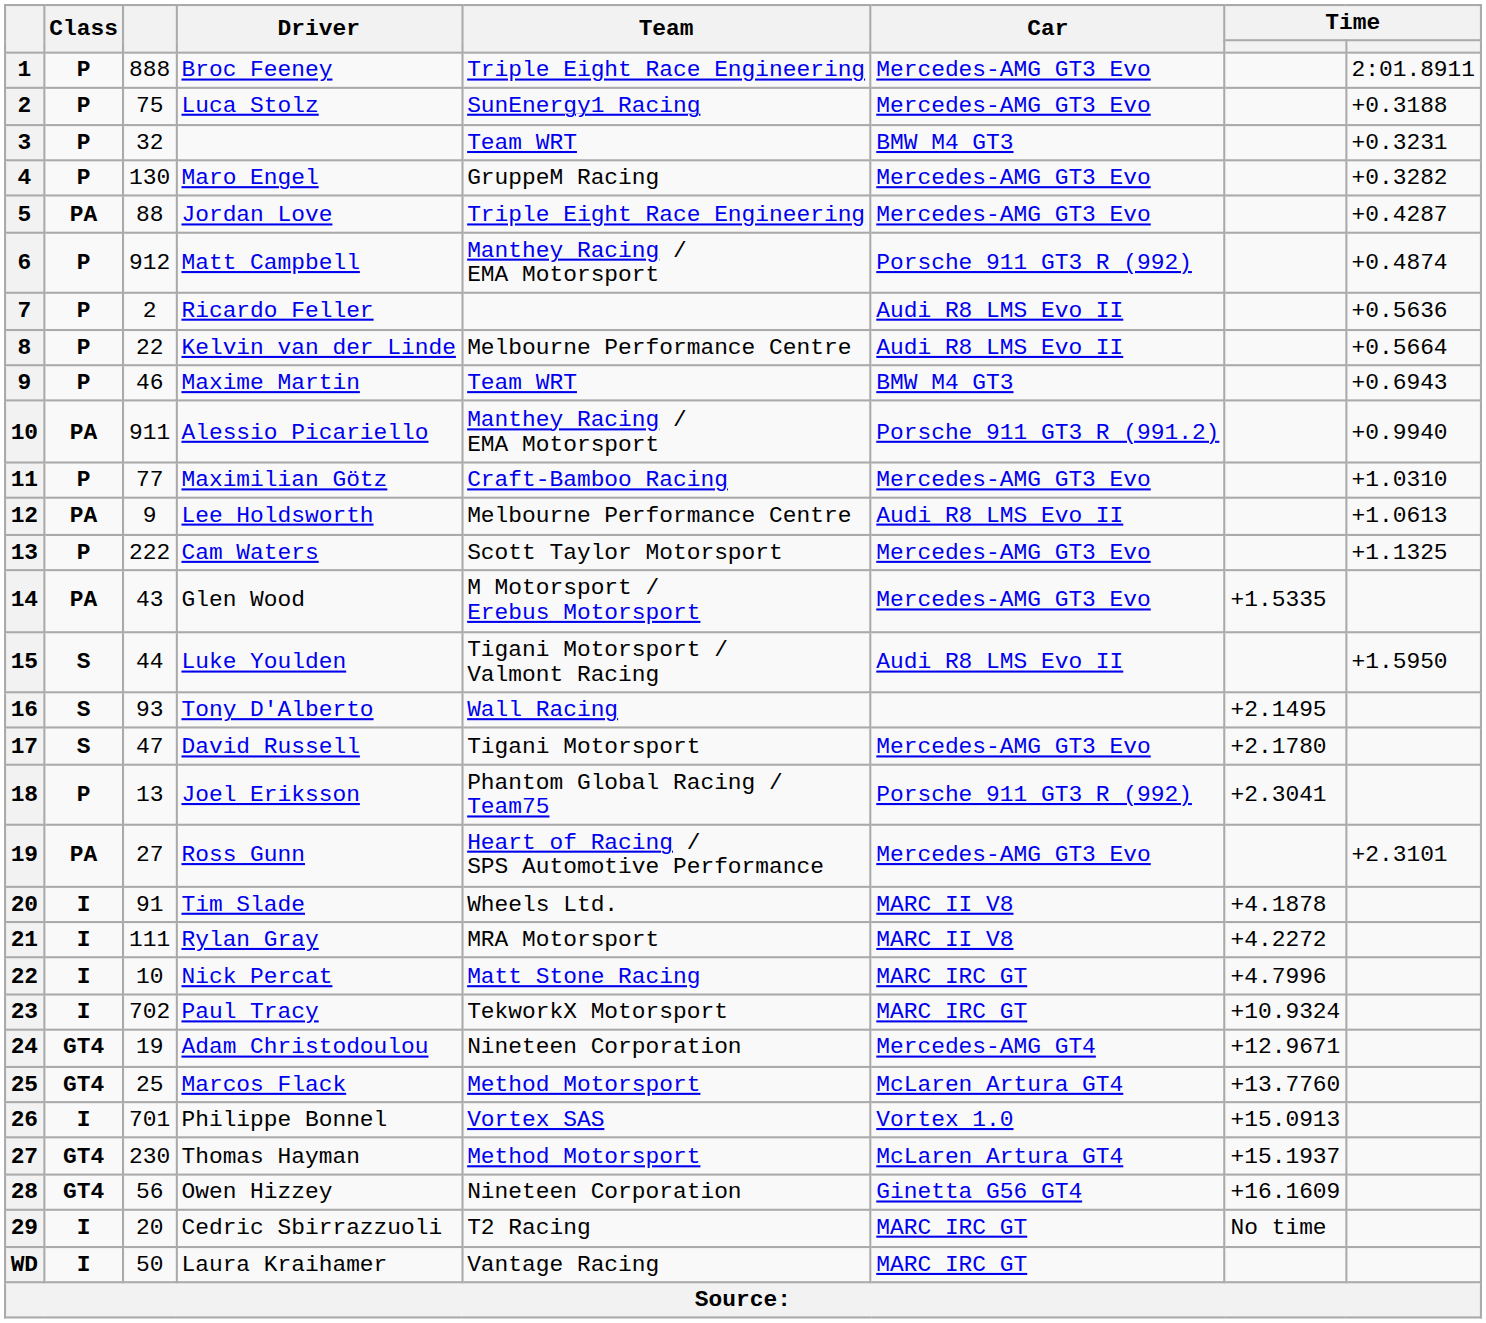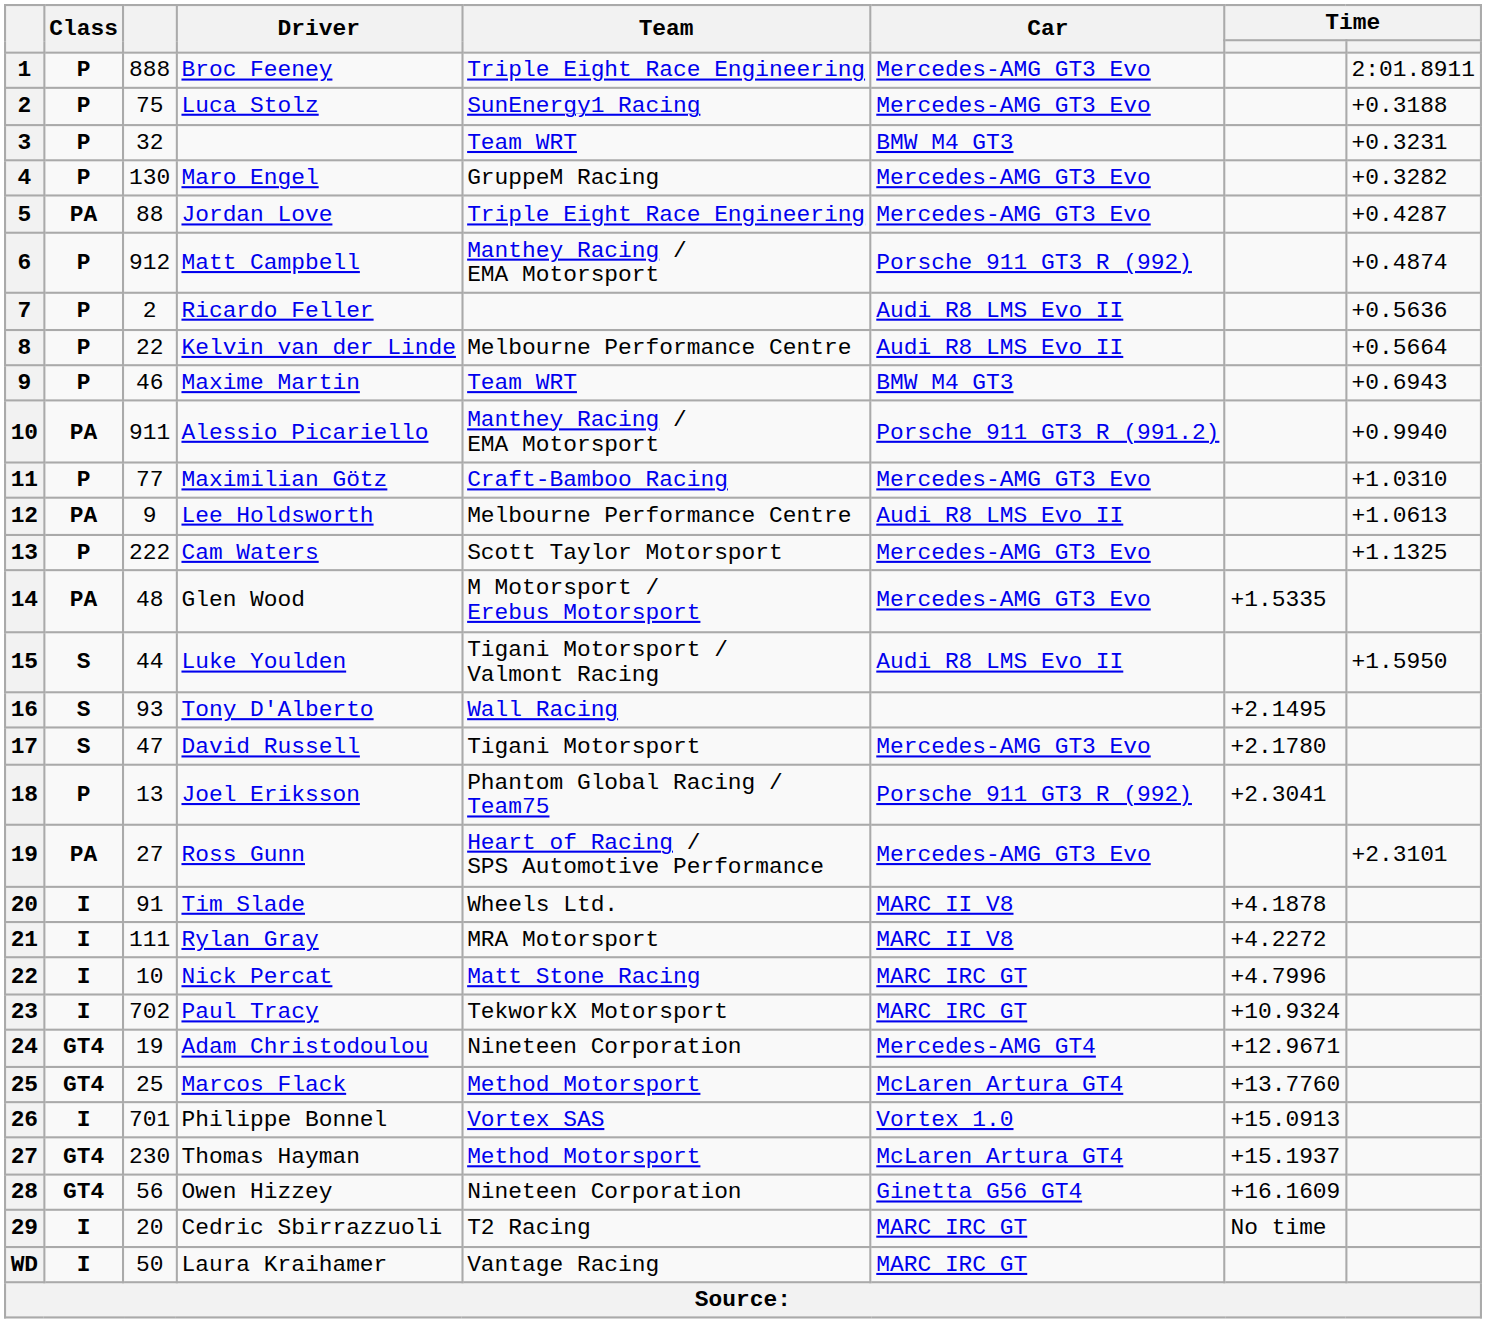 <table class="wikitable" style="font-size: 85%">
 <tr>
 <th rowspan=2></th>
 <th rowspan=2>Class</th>
 <th rowspan=2></th>
 <th rowspan=2>Driver</th>
 <th rowspan=2>Team</th>
 <th rowspan=2>Car</th>
 <th colspan=2>Time</th>
 </tr>
 <tr>
 <th></th>
 <th></th>
 </tr>
 <tr>
 <th>1</th>
 <td align="center"><strong><span>P</span></strong></td>
 <td align="center">888</td>
 <td> <a href='#'>Broc Feeney</a></td>
 <td> <a href='#'>Triple Eight Race Engineering</a></td>
 <td><a href='#'>Mercedes-AMG GT3 Evo</a></td>
 <td></td>
 <td>2:01.8911</td>
 </tr>
 <tr>
 <th>2</th>
 <td align="center"><strong><span>P</span></strong></td>
 <td align="center">75</td>
 <td> <a href='#'>Luca Stolz</a></td>
 <td> <a href='#'>SunEnergy1 Racing</a></td>
 <td><a href='#'>Mercedes-AMG GT3 Evo</a></td>
 <td></td>
 <td>+0.3188</td>
 </tr>
 <tr>
 <th>3</th>
 <td align="center"><strong><span>P</span></strong></td>
 <td align="center">32</td>
 <td></td>
 <td> <a href='#'>Team WRT</a></td>
 <td><a href='#'>BMW M4 GT3</a></td>
 <td></td>
 <td>+0.3231</td>
 </tr>
 <tr>
 <th>4</th>
 <td align="center"><strong><span>P</span></strong></td>
 <td align="center">130</td>
 <td> <a href='#'>Maro Engel</a></td>
 <td> GruppeM Racing</td>
 <td><a href='#'>Mercedes-AMG GT3 Evo</a></td>
 <td></td>
 <td>+0.3282</td>
 </tr>
 <tr>
 <th>5</th>
 <td align="center"><strong><span>PA</span></strong></td>
 <td align="center">88</td>
 <td> <a href='#'>Jordan Love</a></td>
 <td> <a href='#'>Triple Eight Race Engineering</a></td>
 <td><a href='#'>Mercedes-AMG GT3 Evo</a></td>
 <td></td>
 <td>+0.4287</td>
 </tr>
 <tr>
 <th>6</th>
 <td align="center"><strong><span>P</span></strong></td>
 <td align="center">912</td>
 <td> <a href='#'>Matt Campbell</a></td>
 <td> <a href='#'>Manthey Racing</a> /<br> EMA Motorsport</td>
 <td><a href='#'>Porsche 911 GT3 R (992)</a></td>
 <td></td>
 <td>+0.4874</td>
 </tr>
 <tr>
 <th>7</th>
 <td align="center"><strong><span>P</span></strong></td>
 <td align="center">2</td>
 <td> <a href='#'>Ricardo Feller</a></td>
 <td></td>
 <td><a href='#'>Audi R8 LMS Evo II</a></td>
 <td></td>
 <td>+0.5636</td>
 </tr>
 <tr>
 <th>8</th>
 <td align="center"><strong><span>P</span></strong></td>
 <td align="center">22</td>
 <td> <a href='#'>Kelvin van der Linde</a></td>
 <td> Melbourne Performance Centre</td>
 <td><a href='#'>Audi R8 LMS Evo II</a></td>
 <td></td>
 <td>+0.5664</td>
 </tr>
 <tr>
 <th>9</th>
 <td align="center"><strong><span>P</span></strong></td>
 <td align="center">46</td>
 <td> <a href='#'>Maxime Martin</a></td>
 <td> <a href='#'>Team WRT</a></td>
 <td><a href='#'>BMW M4 GT3</a></td>
 <td></td>
 <td>+0.6943</td>
 </tr>
 <tr>
 <th>10</th>
 <td align="center"><strong><span>PA</span></strong></td>
 <td align="center">911</td>
 <td> <a href='#'>Alessio Picariello</a></td>
 <td> <a href='#'>Manthey Racing</a> /<br> EMA Motorsport</td>
 <td><a href='#'>Porsche 911 GT3 R (991.2)</a></td>
 <td></td>
 <td>+0.9940</td>
 </tr>
 <tr>
 <th>11</th>
 <td align="center"><strong><span>P</span></strong></td>
 <td align="center">77</td>
 <td> <a href='#'>Maximilian Götz</a></td>
 <td> <a href='#'>Craft-Bamboo Racing</a></td>
 <td><a href='#'>Mercedes-AMG GT3 Evo</a></td>
 <td></td>
 <td>+1.0310</td>
 </tr>
 <tr>
 <th>12</th>
 <td align="center"><strong><span>PA</span></strong></td>
 <td align="center">9</td>
 <td> <a href='#'>Lee Holdsworth</a></td>
 <td> Melbourne Performance Centre</td>
 <td><a href='#'>Audi R8 LMS Evo II</a></td>
 <td></td>
 <td>+1.0613</td>
 </tr>
 <tr>
 <th>13</th>
 <td align="center"><strong><span>P</span></strong></td>
 <td align="center">222</td>
 <td> <a href='#'>Cam Waters</a></td>
 <td> Scott Taylor Motorsport</td>
 <td><a href='#'>Mercedes-AMG GT3 Evo</a></td>
 <td></td>
 <td>+1.1325</td>
 </tr>
 <tr>
 <th>14</th>
 <td align="center"><strong><span>PA</span></strong></td>
-<td align="center">43</td>
+<td align="center">48</td>
 <td> Glen Wood</td>
 <td> M Motorsport /<br> <a href='#'>Erebus Motorsport</a></td>
 <td><a href='#'>Mercedes-AMG GT3 Evo</a></td>
 <td>+1.5335</td>
 <td></td>
 </tr>
 <tr>
 <th>15</th>
 <td align="center"><strong><span>S</span></strong></td>
 <td align="center">44</td>
 <td> <a href='#'>Luke Youlden</a></td>
 <td> Tigani Motorsport /<br> Valmont Racing</td>
 <td><a href='#'>Audi R8 LMS Evo II</a></td>
 <td></td>
 <td>+1.5950</td>
 </tr>
 <tr>
 <th>16</th>
 <td align="center"><strong><span>S</span></strong></td>
 <td align="center">93</td>
 <td> <a href='#'>Tony D'Alberto</a></td>
 <td> <a href='#'>Wall Racing</a></td>
 <td></td>
 <td>+2.1495</td>
 <td></td>
 </tr>
 <tr>
 <th>17</th>
 <td align="center"><strong><span>S</span></strong></td>
 <td align="center">47</td>
 <td> <a href='#'>David Russell</a></td>
 <td> Tigani Motorsport</td>
 <td><a href='#'>Mercedes-AMG GT3 Evo</a></td>
 <td>+2.1780</td>
 <td></td>
 </tr>
 <tr>
 <th>18</th>
 <td align="center"><strong><span>P</span></strong></td>
 <td align="center">13</td>
 <td> <a href='#'>Joel Eriksson</a></td>
 <td> Phantom Global Racing /<br> <a href='#'>Team75</a></td>
 <td><a href='#'>Porsche 911 GT3 R (992)</a></td>
 <td>+2.3041</td>
 <td></td>
 </tr>
 <tr>
 <th>19</th>
 <td align="center"><strong><span>PA</span></strong></td>
 <td align="center">27</td>
 <td> <a href='#'>Ross Gunn</a></td>
 <td> <a href='#'>Heart of Racing</a> /<br> SPS Automotive Performance</td>
 <td><a href='#'>Mercedes-AMG GT3 Evo</a></td>
 <td></td>
 <td>+2.3101</td>
 </tr>
 <tr>
 <th>20</th>
 <td align="center"><strong><span>I</span></strong></td>
 <td align="center">91</td>
 <td> <a href='#'>Tim Slade</a></td>
 <td> Wheels Ltd.</td>
 <td><a href='#'>MARC II V8</a></td>
 <td>+4.1878</td>
 <td></td>
 </tr>
 <tr>
 <th>21</th>
 <td align="center"><strong><span>I</span></strong></td>
 <td align="center">111</td>
 <td> <a href='#'>Rylan Gray</a></td>
 <td> MRA Motorsport</td>
 <td><a href='#'>MARC II V8</a></td>
 <td>+4.2272</td>
 <td></td>
 </tr>
 <tr>
 <th>22</th>
 <td align="center"><strong><span>I</span></strong></td>
 <td align="center">10</td>
 <td> <a href='#'>Nick Percat</a></td>
 <td> <a href='#'>Matt Stone Racing</a></td>
 <td><a href='#'>MARC IRC GT</a></td>
 <td>+4.7996</td>
 <td></td>
 </tr>
 <tr>
 <th>23</th>
 <td align="center"><strong><span>I</span></strong></td>
 <td align="center">702</td>
 <td> <a href='#'>Paul Tracy</a></td>
 <td> TekworkX Motorsport</td>
 <td><a href='#'>MARC IRC GT</a></td>
 <td>+10.9324</td>
 <td></td>
 </tr>
 <tr>
 <th>24</th>
 <td align="center"><strong><span>GT4</span></strong></td>
 <td align="center">19</td>
 <td> <a href='#'>Adam Christodoulou</a></td>
 <td> Nineteen Corporation</td>
 <td><a href='#'>Mercedes-AMG GT4</a></td>
 <td>+12.9671</td>
 <td></td>
 </tr>
 <tr>
 <th>25</th>
 <td align="center"><strong><span>GT4</span></strong></td>
 <td align="center">25</td>
 <td> <a href='#'>Marcos Flack</a></td>
 <td> <a href='#'>Method Motorsport</a></td>
 <td><a href='#'>McLaren Artura GT4</a></td>
 <td>+13.7760</td>
 <td></td>
 </tr>
 <tr>
 <th>26</th>
 <td align="center"><strong><span>I</span></strong></td>
 <td align="center">701</td>
 <td> Philippe Bonnel</td>
 <td> <a href='#'>Vortex SAS</a></td>
 <td><a href='#'>Vortex 1.0</a></td>
 <td>+15.0913</td>
 <td></td>
 </tr>
 <tr>
 <th>27</th>
 <td align="center"><strong><span>GT4</span></strong></td>
 <td align="center">230</td>
 <td> Thomas Hayman</td>
 <td> <a href='#'>Method Motorsport</a></td>
 <td><a href='#'>McLaren Artura GT4</a></td>
 <td>+15.1937</td>
 <td></td>
 </tr>
 <tr>
 <th>28</th>
 <td align="center"><strong><span>GT4</span></strong></td>
 <td align="center">56</td>
 <td> Owen Hizzey</td>
 <td> Nineteen Corporation</td>
 <td><a href='#'>Ginetta G56 GT4</a></td>
 <td>+16.1609</td>
 <td></td>
 </tr>
 <tr>
 <th>29</th>
 <td align="center"><strong><span>I</span></strong></td>
 <td align="center">20</td>
 <td> Cedric Sbirrazzuoli</td>
 <td> T2 Racing</td>
 <td><a href='#'>MARC IRC GT</a></td>
 <td>No time</td>
 <td></td>
 </tr>
 <tr>
 <th>WD</th>
 <td align="center"><strong><span>I</span></strong></td>
 <td align="center">50</td>
 <td> Laura Kraihamer</td>
 <td> Vantage Racing</td>
 <td><a href='#'>MARC IRC GT</a></td>
 <td></td>
 <td></td>
 </tr>
 <tr>
 <th colspan=8>Source:</th>
 </tr>
 </table>
